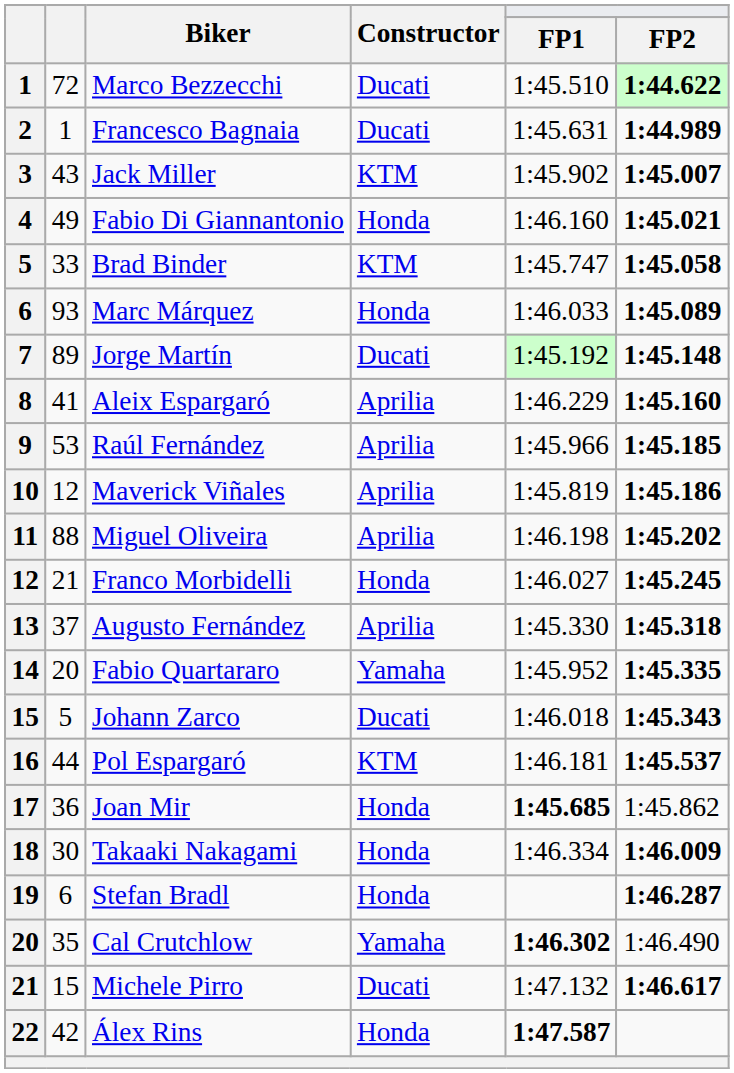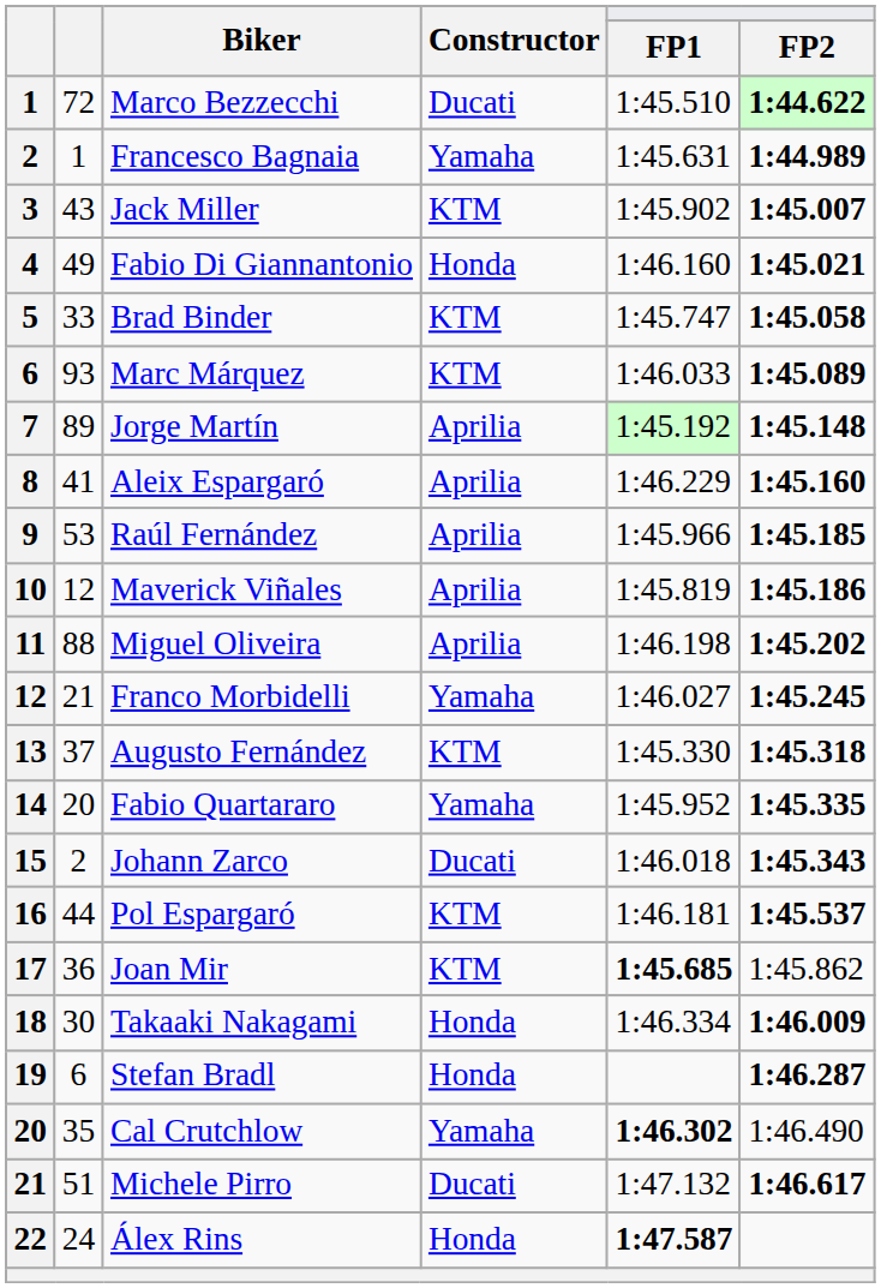 <table class="wikitable sortable" style="font-size: 85%;">
 <tr>
 <th rowspan="2"></th>
 <th rowspan="2"></th>
 <th rowspan="2">Biker</th>
 <th rowspan="2">Constructor</th>
 <th colspan="3" style="background:#eaecf0; text-align:center;"></th>
 </tr>
 <tr>
 <th scope="col">FP1</th>
 <th scope="col">FP2</th>
 </tr>
 <tr>
 <th scope="row">1</th>
 <td align="center">72</td>
 <td> <a href='#'>Marco Bezzecchi</a></td>
 <td><a href='#'>Ducati</a></td>
 <td>1:45.510</td>
 <td style="background:#ccffcc;"><strong>1:44.622</strong></td>
 </tr>
 <tr>
 <th scope="row">2</th>
 <td align="center">1</td>
 <td> <a href='#'>Francesco Bagnaia</a></td>
-<td><a href='#'>Ducati</a></td>
+<td><a href='#'>Yamaha</a></td>
 <td>1:45.631</td>
 <td><strong>1:44.989</strong></td>
 </tr>
 <tr>
 <th scope="row">3</th>
 <td align="center">43</td>
 <td> <a href='#'>Jack Miller</a></td>
 <td><a href='#'>KTM</a></td>
 <td>1:45.902</td>
 <td><strong>1:45.007</strong></td>
 </tr>
 <tr>
 <th scope="row">4</th>
 <td align="center">49</td>
 <td> <a href='#'>Fabio Di Giannantonio</a></td>
 <td><a href='#'>Honda</a></td>
 <td>1:46.160</td>
 <td><strong>1:45.021</strong></td>
 </tr>
 <tr>
 <th scope="row">5</th>
 <td align="center">33</td>
 <td> <a href='#'>Brad Binder</a></td>
 <td><a href='#'>KTM</a></td>
 <td>1:45.747</td>
 <td><strong>1:45.058</strong></td>
 </tr>
 <tr>
 <th scope="row">6</th>
 <td align="center">93</td>
 <td> <a href='#'>Marc Márquez</a></td>
-<td><a href='#'>Honda</a></td>
+<td><a href='#'>KTM</a></td>
 <td>1:46.033</td>
 <td><strong>1:45.089</strong></td>
 </tr>
 <tr>
 <th scope="row">7</th>
 <td align="center">89</td>
 <td> <a href='#'>Jorge Martín</a></td>
-<td><a href='#'>Ducati</a></td>
+<td><a href='#'>Aprilia</a></td>
 <td style="background:#ccffcc;">1:45.192</td>
 <td><strong>1:45.148</strong></td>
 </tr>
 <tr>
 <th scope="row">8</th>
 <td align="center">41</td>
 <td> <a href='#'>Aleix Espargaró</a></td>
 <td><a href='#'>Aprilia</a></td>
 <td>1:46.229</td>
 <td><strong>1:45.160</strong></td>
 </tr>
 <tr>
 <th scope="row">9</th>
 <td align="center">53</td>
 <td> <a href='#'>Raúl Fernández</a></td>
 <td><a href='#'>Aprilia</a></td>
 <td>1:45.966</td>
 <td><strong>1:45.185</strong></td>
 </tr>
 <tr>
 <th scope="row">10</th>
 <td align="center">12</td>
 <td> <a href='#'>Maverick Viñales</a></td>
 <td><a href='#'>Aprilia</a></td>
 <td>1:45.819</td>
 <td><strong>1:45.186</strong></td>
 </tr>
 <tr>
 <th scope="row">11</th>
 <td align="center">88</td>
 <td> <a href='#'>Miguel Oliveira</a></td>
 <td><a href='#'>Aprilia</a></td>
 <td>1:46.198</td>
 <td><strong>1:45.202</strong></td>
 </tr>
 <tr>
 <th scope="row">12</th>
 <td align="center">21</td>
 <td> <a href='#'>Franco Morbidelli</a></td>
-<td><a href='#'>Honda</a></td>
+<td><a href='#'>Yamaha</a></td>
 <td>1:46.027</td>
 <td><strong>1:45.245</strong></td>
 </tr>
 <tr>
 <th scope="row">13</th>
 <td align="center">37</td>
 <td> <a href='#'>Augusto Fernández</a></td>
-<td><a href='#'>Aprilia</a></td>
+<td><a href='#'>KTM</a></td>
 <td>1:45.330</td>
 <td><strong>1:45.318</strong></td>
 </tr>
 <tr>
 <th scope="row">14</th>
 <td align="center">20</td>
 <td> <a href='#'>Fabio Quartararo</a></td>
 <td><a href='#'>Yamaha</a></td>
 <td>1:45.952</td>
 <td><strong>1:45.335</strong></td>
 </tr>
 <tr>
 <th scope="row">15</th>
-<td align="center">5</td>
+<td align="center">2</td>
 <td> <a href='#'>Johann Zarco</a></td>
 <td><a href='#'>Ducati</a></td>
 <td>1:46.018</td>
 <td><strong>1:45.343</strong></td>
 </tr>
 <tr>
 <th scope="row">16</th>
 <td align="center">44</td>
 <td> <a href='#'>Pol Espargaró</a></td>
 <td><a href='#'>KTM</a></td>
 <td>1:46.181</td>
 <td><strong>1:45.537</strong></td>
 </tr>
 <tr>
 <th scope="row">17</th>
 <td align="center">36</td>
 <td> <a href='#'>Joan Mir</a></td>
-<td><a href='#'>Honda</a></td>
+<td><a href='#'>KTM</a></td>
 <td><strong>1:45.685</strong></td>
 <td>1:45.862</td>
 </tr>
 <tr>
 <th scope="row">18</th>
 <td align="center">30</td>
 <td> <a href='#'>Takaaki Nakagami</a></td>
 <td><a href='#'>Honda</a></td>
 <td>1:46.334</td>
 <td><strong>1:46.009</strong></td>
 </tr>
 <tr>
 <th scope="row">19</th>
 <td align="center">6</td>
 <td> <a href='#'>Stefan Bradl</a></td>
 <td><a href='#'>Honda</a></td>
 <td></td>
 <td><strong>1:46.287</strong></td>
 </tr>
 <tr>
 <th scope="row">20</th>
 <td align="center">35</td>
 <td> <a href='#'>Cal Crutchlow</a></td>
 <td><a href='#'>Yamaha</a></td>
 <td><strong>1:46.302</strong></td>
 <td>1:46.490</td>
 </tr>
 <tr>
 <th scope="row">21</th>
-<td align="center">15</td>
+<td align="center">51</td>
 <td> <a href='#'>Michele Pirro</a></td>
 <td><a href='#'>Ducati</a></td>
 <td>1:47.132</td>
 <td><strong>1:46.617</strong></td>
 </tr>
 <tr>
 <th scope="row">22</th>
-<td align="center">42</td>
+<td align="center">24</td>
 <td> <a href='#'>Álex Rins</a></td>
 <td><a href='#'>Honda</a></td>
 <td><strong>1:47.587</strong></td>
 <td></td>
 </tr>
 <tr>
 <th colspan="7"></th>
 </tr>
 </table>
